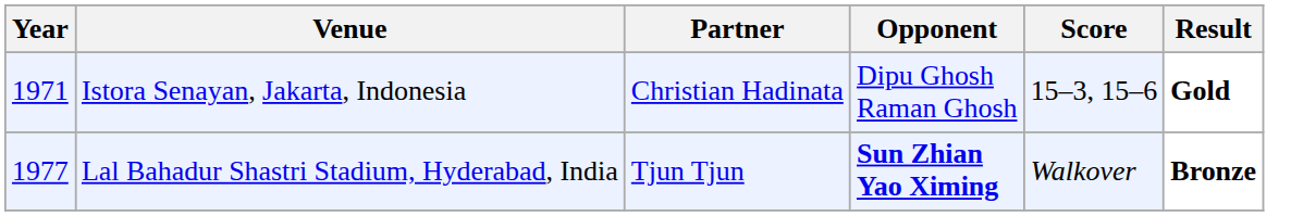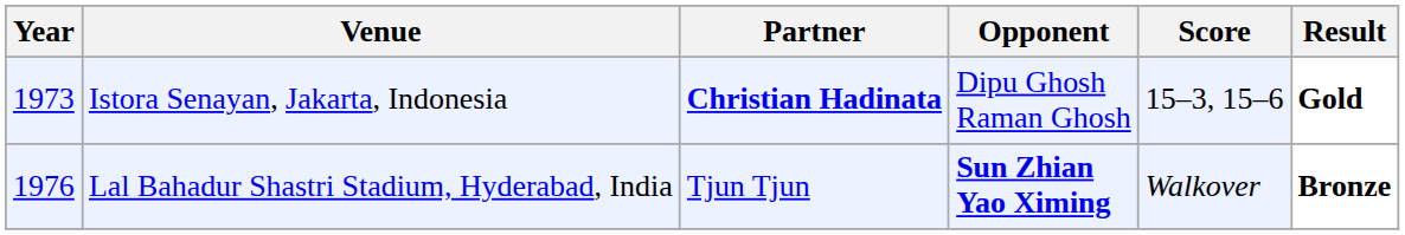 <table class="sortable wikitable" style="font-size: 90%;">
 <tr>
 <th>Year</th>
 <th>Venue</th>
 <th>Partner</th>
 <th>Opponent</th>
 <th>Score</th>
 <th>Result</th>
 </tr>
 <tr style="background:#ECF2FF">
-<td align="center"><a href='#'>1971</a></td>
+<td align="center"><a href='#'>1973</a></td>
 <td align="left"><a href='#'>Istora Senayan</a>, <a href='#'>Jakarta</a>, Indonesia</td>
-<td align="left"> <a href='#'>Christian Hadinata</a></td>
+<td align="left"><strong> <a href='#'>Christian Hadinata</a></strong></td>
 <td align="left"> <a href='#'>Dipu Ghosh</a><br> <a href='#'>Raman Ghosh</a></td>
 <td align="left">15–3, 15–6</td>
 <td style="text-align:left; background:white"> <strong>Gold</strong></td>
 </tr>
 <tr style="background:#ECF2FF">
-<td align="center"><a href='#'>1977</a></td>
+<td align="center"><a href='#'>1976</a></td>
 <td align="left"><a href='#'>Lal Bahadur Shastri Stadium, Hyderabad</a>, India</td>
 <td align="left"> <a href='#'>Tjun Tjun</a></td>
 <td align="left"><strong> <a href='#'>Sun Zhian</a><br> <a href='#'>Yao Ximing</a></strong></td>
 <td align="left"><em>Walkover</em></td>
 <td style="text-align:left; background:white"> <strong>Bronze</strong></td>
 </tr>
 </table>
